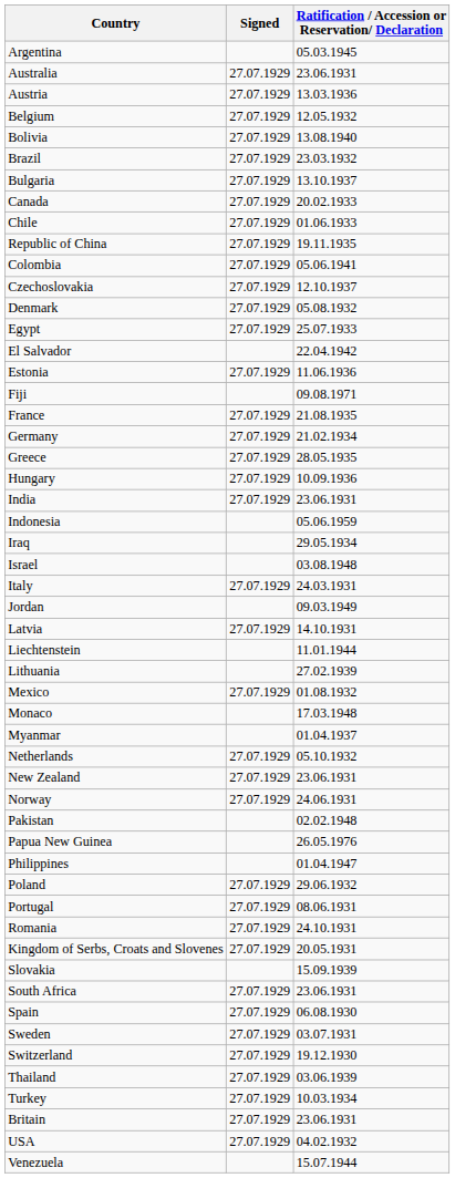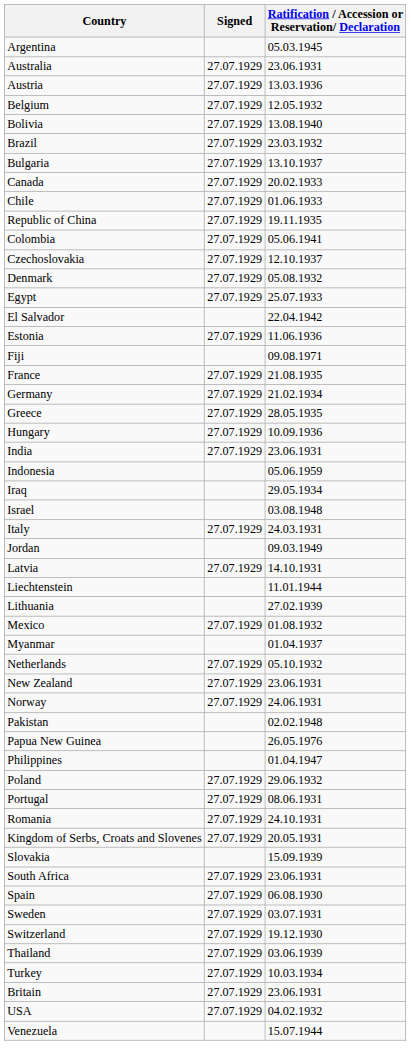 <table class="wikitable sortable">
 <tr>
 <th>Country</th>
 <th>Signed</th>
 <th><a href='#'>Ratification</a> / Accession or <br> Reservation/ <a href='#'>Declaration</a></th>
 </tr>
 <tr>
 <td>Argentina</td>
 <td> </td>
 <td>05.03.1945</td>
 </tr>
 <tr>
 <td>Australia</td>
 <td>27.07.1929</td>
 <td>23.06.1931</td>
 </tr>
 <tr>
 <td>Austria</td>
 <td>27.07.1929</td>
 <td>13.03.1936</td>
 </tr>
 <tr>
 <td>Belgium</td>
 <td>27.07.1929</td>
 <td>12.05.1932</td>
 </tr>
 <tr>
 <td>Bolivia</td>
 <td>27.07.1929</td>
 <td>13.08.1940</td>
 </tr>
 <tr>
 <td>Brazil</td>
 <td>27.07.1929</td>
 <td>23.03.1932</td>
 </tr>
 <tr>
 <td>Bulgaria</td>
 <td>27.07.1929</td>
 <td>13.10.1937</td>
 </tr>
 <tr>
 <td>Canada</td>
 <td>27.07.1929</td>
 <td>20.02.1933</td>
 </tr>
 <tr>
 <td>Chile</td>
 <td>27.07.1929</td>
 <td>01.06.1933</td>
 </tr>
 <tr>
 <td>Republic of China</td>
 <td>27.07.1929</td>
 <td>19.11.1935</td>
 </tr>
 <tr>
 <td>Colombia</td>
 <td>27.07.1929</td>
 <td>05.06.1941</td>
 </tr>
 <tr>
 <td>Czechoslovakia</td>
 <td>27.07.1929</td>
 <td>12.10.1937</td>
 </tr>
 <tr>
 <td>Denmark</td>
 <td>27.07.1929</td>
 <td>05.08.1932</td>
 </tr>
 <tr>
 <td>Egypt</td>
 <td>27.07.1929</td>
 <td>25.07.1933</td>
 </tr>
 <tr>
 <td>El Salvador</td>
 <td> </td>
 <td>22.04.1942</td>
 </tr>
 <tr>
 <td>Estonia</td>
 <td>27.07.1929</td>
 <td>11.06.1936</td>
 </tr>
 <tr>
 <td>Fiji</td>
 <td> </td>
 <td>09.08.1971</td>
 </tr>
 <tr>
 <td>France</td>
 <td>27.07.1929</td>
 <td>21.08.1935</td>
 </tr>
 <tr>
 <td>Germany</td>
 <td>27.07.1929</td>
 <td>21.02.1934</td>
 </tr>
 <tr>
 <td>Greece</td>
 <td>27.07.1929</td>
 <td>28.05.1935</td>
 </tr>
 <tr>
 <td>Hungary</td>
 <td>27.07.1929</td>
 <td>10.09.1936</td>
 </tr>
 <tr>
 <td>India</td>
 <td>27.07.1929</td>
 <td>23.06.1931</td>
 </tr>
 <tr>
 <td>Indonesia</td>
 <td> </td>
 <td>05.06.1959</td>
 </tr>
 <tr>
 <td>Iraq</td>
 <td> </td>
 <td>29.05.1934</td>
 </tr>
 <tr>
 <td>Israel</td>
 <td> </td>
 <td>03.08.1948</td>
 </tr>
 <tr>
 <td>Italy</td>
 <td>27.07.1929</td>
 <td>24.03.1931</td>
 </tr>
 <tr>
 <td>Jordan</td>
 <td> </td>
 <td>09.03.1949</td>
 </tr>
 <tr>
 <td>Latvia</td>
 <td>27.07.1929</td>
 <td>14.10.1931</td>
 </tr>
 <tr>
 <td>Liechtenstein</td>
 <td> </td>
 <td>11.01.1944</td>
 </tr>
 <tr>
 <td>Lithuania</td>
 <td> </td>
 <td>27.02.1939</td>
 </tr>
 <tr>
 <td>Mexico</td>
 <td>27.07.1929</td>
 <td>01.08.1932</td>
 </tr>
 <tr>
-<td>Monaco</td>
-<td> </td>
-<td>17.03.1948</td>
-</tr>
-<tr>
 <td>Myanmar</td>
 <td> </td>
 <td>01.04.1937</td>
 </tr>
 <tr>
 <td>Netherlands</td>
 <td>27.07.1929</td>
 <td>05.10.1932</td>
 </tr>
 <tr>
 <td>New Zealand</td>
 <td>27.07.1929</td>
 <td>23.06.1931</td>
 </tr>
 <tr>
 <td>Norway</td>
 <td>27.07.1929</td>
 <td>24.06.1931</td>
 </tr>
 <tr>
 <td>Pakistan</td>
 <td> </td>
 <td>02.02.1948</td>
 </tr>
 <tr>
 <td>Papua New Guinea</td>
 <td> </td>
 <td>26.05.1976</td>
 </tr>
 <tr>
 <td>Philippines</td>
 <td> </td>
 <td>01.04.1947</td>
 </tr>
 <tr>
 <td>Poland</td>
 <td>27.07.1929</td>
 <td>29.06.1932</td>
 </tr>
 <tr>
 <td>Portugal</td>
 <td>27.07.1929</td>
 <td>08.06.1931</td>
 </tr>
 <tr>
 <td>Romania</td>
 <td>27.07.1929</td>
 <td>24.10.1931</td>
 </tr>
 <tr>
 <td>Kingdom of Serbs, Croats and Slovenes</td>
 <td>27.07.1929</td>
 <td>20.05.1931</td>
 </tr>
 <tr>
 <td>Slovakia</td>
 <td> </td>
 <td>15.09.1939</td>
 </tr>
 <tr>
 <td>South Africa</td>
 <td>27.07.1929</td>
 <td>23.06.1931</td>
 </tr>
 <tr>
 <td>Spain</td>
 <td>27.07.1929</td>
 <td>06.08.1930</td>
 </tr>
 <tr>
 <td>Sweden</td>
 <td>27.07.1929</td>
 <td>03.07.1931</td>
 </tr>
 <tr>
 <td>Switzerland</td>
 <td>27.07.1929</td>
 <td>19.12.1930</td>
 </tr>
 <tr>
 <td>Thailand</td>
 <td>27.07.1929</td>
 <td>03.06.1939</td>
 </tr>
 <tr>
 <td>Turkey</td>
 <td>27.07.1929</td>
 <td>10.03.1934</td>
 </tr>
 <tr>
 <td>Britain</td>
 <td>27.07.1929</td>
 <td>23.06.1931</td>
 </tr>
 <tr>
 <td>USA</td>
 <td>27.07.1929</td>
 <td>04.02.1932</td>
 </tr>
 <tr>
 <td>Venezuela</td>
 <td> </td>
 <td>15.07.1944</td>
 </tr>
 </table>
